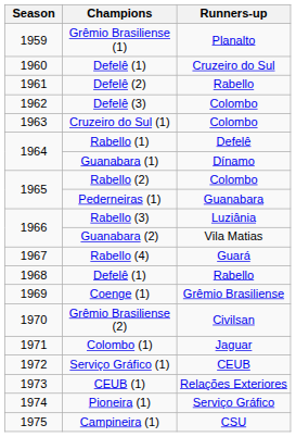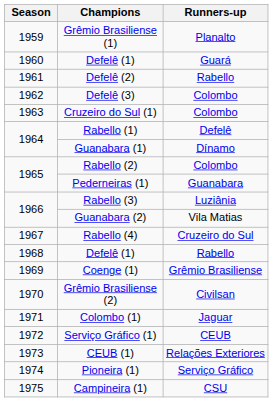 <table class="wikitable" style="text-align:center; margin-left:1em;">
 <tr>
 <th style="width:70px">Season</th>
 <th style="width:145px">Champions</th>
 <th style="width:145px">Runners-up</th>
 </tr>
 <tr>
 <td>1959</td>
 <td><a href='#'>Grêmio Brasiliense</a> (1)</td>
 <td><a href='#'>Planalto</a></td>
 </tr>
 <tr>
 <td>1960</td>
 <td><a href='#'>Defelê</a> (1)</td>
-<td><a href='#'>Cruzeiro do Sul</a></td>
+<td><a href='#'>Guará</a></td>
 </tr>
 <tr>
 <td>1961</td>
 <td><a href='#'>Defelê</a> (2)</td>
 <td><a href='#'>Rabello</a></td>
 </tr>
 <tr>
 <td>1962</td>
 <td><a href='#'>Defelê</a> (3)</td>
 <td><a href='#'>Colombo</a></td>
 </tr>
 <tr>
 <td>1963</td>
 <td><a href='#'>Cruzeiro do Sul</a> (1)</td>
 <td><a href='#'>Colombo</a></td>
 </tr>
 <tr>
 <td rowspan="2">1964</td>
 <td><a href='#'>Rabello</a> (1)</td>
 <td><a href='#'>Defelê</a></td>
 </tr>
 <tr>
 <td><a href='#'>Guanabara</a> (1)</td>
 <td><a href='#'>Dínamo</a></td>
 </tr>
 <tr>
 <td rowspan="2">1965</td>
 <td><a href='#'>Rabello</a> (2)</td>
 <td><a href='#'>Colombo</a></td>
 </tr>
 <tr>
 <td><a href='#'>Pederneiras</a> (1)</td>
 <td><a href='#'>Guanabara</a></td>
 </tr>
 <tr>
 <td rowspan="2">1966</td>
 <td><a href='#'>Rabello</a> (3)</td>
 <td><a href='#'>Luziânia</a></td>
 </tr>
 <tr>
 <td><a href='#'>Guanabara</a> (2)</td>
 <td>Vila Matias</td>
 </tr>
 <tr>
 <td>1967</td>
 <td><a href='#'>Rabello</a> (4)</td>
-<td><a href='#'>Guará</a></td>
+<td><a href='#'>Cruzeiro do Sul</a></td>
 </tr>
 <tr>
 <td>1968</td>
 <td><a href='#'>Defelê</a> (1)</td>
 <td><a href='#'>Rabello</a></td>
 </tr>
 <tr>
 <td>1969</td>
 <td><a href='#'>Coenge</a> (1)</td>
 <td><a href='#'>Grêmio Brasiliense</a></td>
 </tr>
 <tr>
 <td>1970</td>
 <td><a href='#'>Grêmio Brasiliense</a> (2)</td>
 <td><a href='#'>Civilsan</a></td>
 </tr>
 <tr>
 <td>1971</td>
 <td><a href='#'>Colombo</a> (1)</td>
 <td><a href='#'>Jaguar</a></td>
 </tr>
 <tr>
 <td>1972</td>
 <td><a href='#'>Serviço Gráfico</a> (1)</td>
 <td><a href='#'>CEUB</a></td>
 </tr>
 <tr>
 <td>1973</td>
 <td><a href='#'>CEUB</a> (1)</td>
 <td><a href='#'>Relações Exteriores</a></td>
 </tr>
 <tr>
 <td>1974</td>
 <td><a href='#'>Pioneira</a> (1)</td>
 <td><a href='#'>Serviço Gráfico</a></td>
 </tr>
 <tr>
 <td>1975</td>
 <td><a href='#'>Campineira</a> (1)</td>
 <td><a href='#'>CSU</a></td>
 </tr>
 </table>
